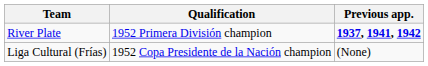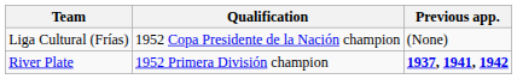 <table class="wikitable">
 <tr>
 <th width=>Team</th>
 <th width=>Qualification</th>
 <th width=>Previous app.</th>
 </tr>
 <tr>
+<td>Liga Cultural (Frías)</td>
+<td>1952 <a href='#'>Copa Presidente de la Nación</a> champion</td>
+<td>(None)</td>
+</tr>
+<tr>
 <td><a href='#'>River Plate</a></td>
 <td><a href='#'>1952 Primera División</a> champion</td>
 <td><strong><a href='#'>1937</a>, <a href='#'>1941</a>, <a href='#'>1942</a></strong></td>
 </tr>
-<tr>
-<td>Liga Cultural (Frías)</td>
-<td>1952 <a href='#'>Copa Presidente de la Nación</a> champion</td>
-<td>(None)</td>
-</tr>
 </table>
